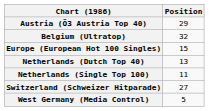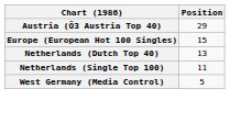 <table class="wikitable sortable plainrowheaders" style="text-align:center">
 <tr>
 <th>Chart (1986)</th>
 <th>Position</th>
 </tr>
 <tr>
 <th scope="row">Austria (Ö3 Austria Top 40)</th>
 <td>29</td>
-</tr>
-<tr>
-<th scope="row">Belgium (Ultratop)</th>
-<td>32</td>
 </tr>
 <tr>
 <th scope="row">Europe (European Hot 100 Singles)</th>
 <td>15</td>
 </tr>
 <tr>
 <th scope="row">Netherlands (Dutch Top 40)</th>
 <td>13</td>
 </tr>
 <tr>
 <th scope="row">Netherlands (Single Top 100)</th>
 <td>11</td>
 </tr>
 <tr>
-<th scope="row">Switzerland (Schweizer Hitparade)</th>
-<td>27</td>
-</tr>
-<tr>
 <th scope="row">West Germany (Media Control)</th>
 <td>5</td>
 </tr>
 </table>
